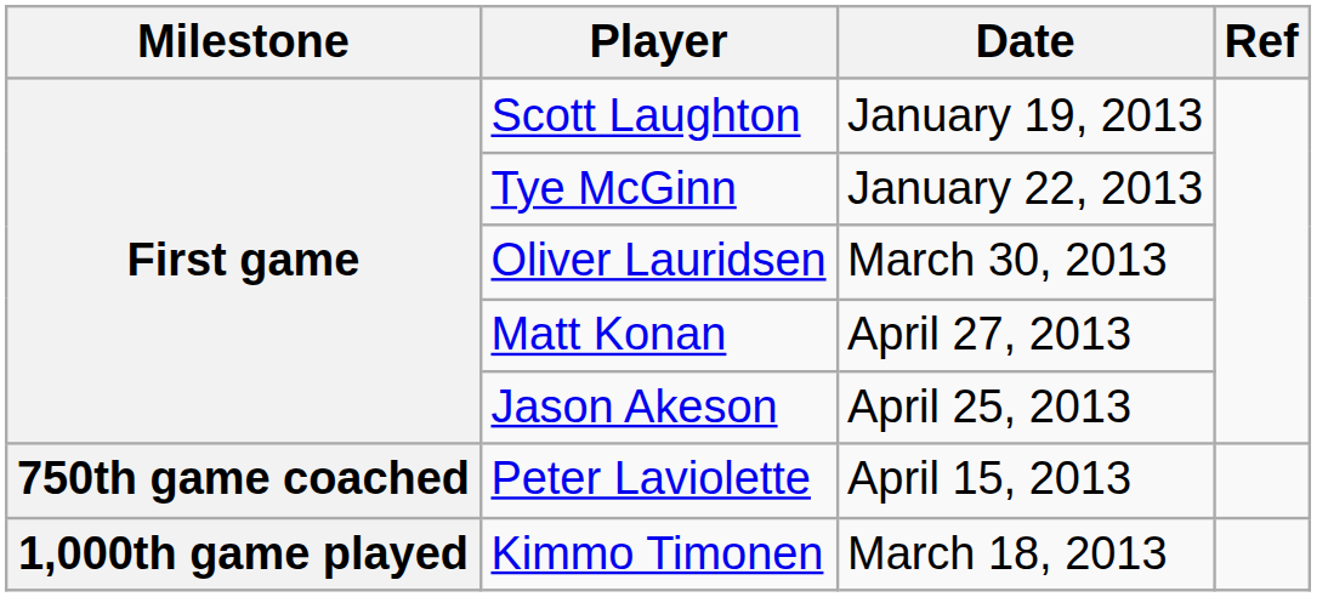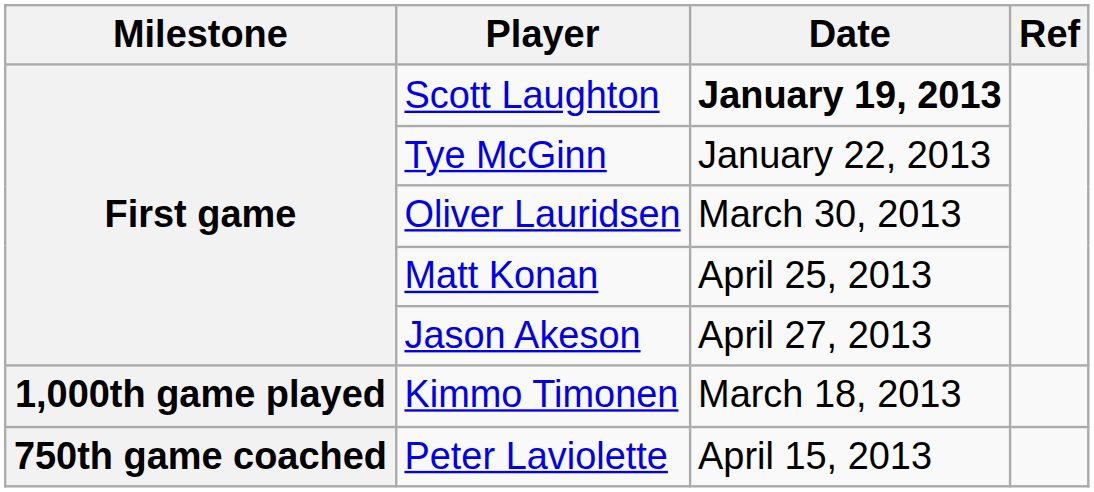 <table class="wikitable">
 <tr>
 <th scope="col">Milestone</th>
 <th scope="col">Player</th>
 <th scope="col">Date</th>
 <th scope="col">Ref</th>
 </tr>
 <tr>
 <th rowspan=5>First game</th>
 <td><a href='#'>Scott Laughton</a></td>
-<td>January 19, 2013</td>
+<td><strong>January 19, 2013</strong></td>
 <td rowspan=5></td>
 </tr>
 <tr>
 <td><a href='#'>Tye McGinn</a></td>
 <td>January 22, 2013</td>
 </tr>
 <tr>
 <td><a href='#'>Oliver Lauridsen</a></td>
 <td>March 30, 2013</td>
 </tr>
 <tr>
 <td><a href='#'>Matt Konan</a></td>
+<td>April 25, 2013</td>
+</tr>
+<tr>
+<td><a href='#'>Jason Akeson</a></td>
 <td>April 27, 2013</td>
 </tr>
 <tr>
-<td><a href='#'>Jason Akeson</a></td>
-<td>April 25, 2013</td>
+<th>1,000th game played</th>
+<td><a href='#'>Kimmo Timonen</a></td>
+<td>March 18, 2013</td>
+<td></td>
 </tr>
 <tr>
 <th>750th game coached</th>
 <td><a href='#'>Peter Laviolette</a></td>
 <td>April 15, 2013</td>
 <td></td>
 </tr>
-<tr>
-<th>1,000th game played</th>
-<td><a href='#'>Kimmo Timonen</a></td>
-<td>March 18, 2013</td>
-<td></td>
-</tr>
 </table>
